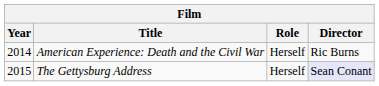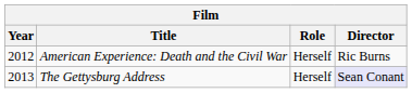 <table class="wikitable">
 <tr>
 <th colspan="4">Film</th>
 </tr>
 <tr>
 <th>Year</th>
 <th>Title</th>
 <th>Role</th>
 <th>Director</th>
 </tr>
 <tr>
-<td>2014</td>
+<td>2012</td>
 <td><em>American Experience: Death and the Civil War</em></td>
 <td>Herself</td>
 <td>Ric Burns</td>
 </tr>
 <tr>
-<td>2015</td>
+<td>2013</td>
 <td><em>The Gettysburg Address</em></td>
 <td>Herself</td>
 <td style="background: lavender;">Sean Conant</td>
 </tr>
 </table>
